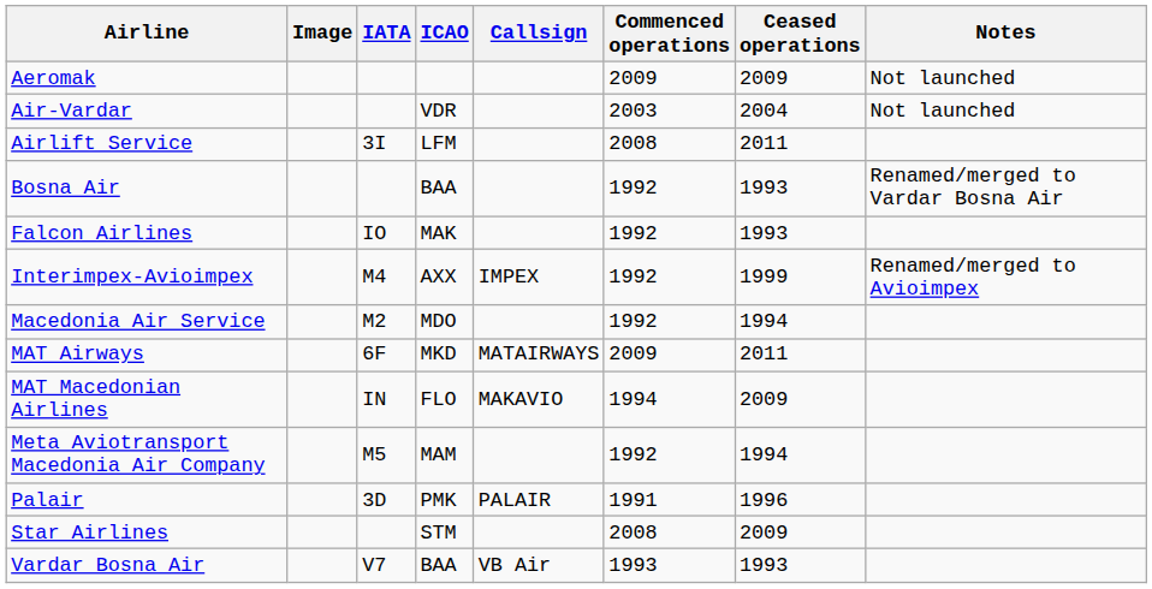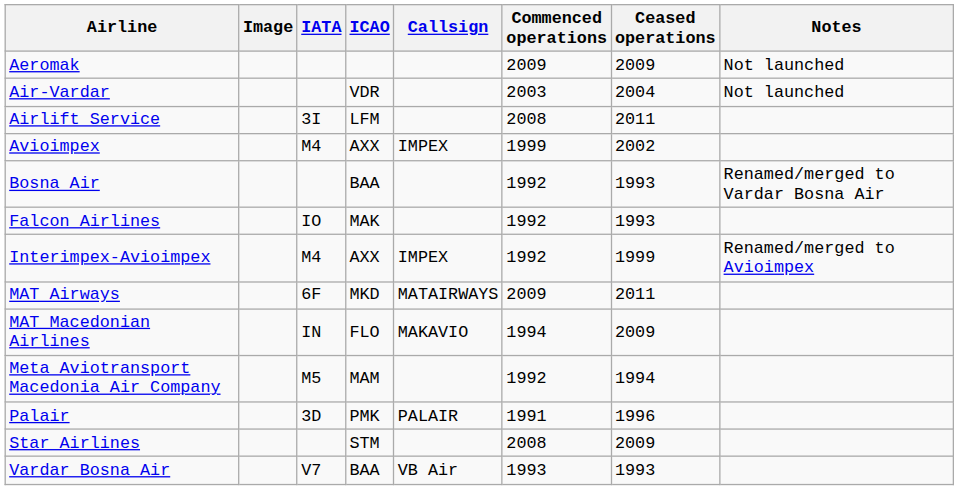 <table class="wikitable sortable" style="border-collapse:collapse; margin:auto;" border="1" cellpadding="3">
 <tr valign="middle">
 <th style="width:175px;">Airline</th>
 <th>Image</th>
 <th><a href='#'>IATA</a></th>
 <th><a href='#'>ICAO</a></th>
 <th><a href='#'>Callsign</a></th>
 <th>Commenced<br>operations</th>
 <th>Ceased<br>operations</th>
 <th style="width:175px;">Notes</th>
 </tr>
 <tr>
 <td><a href='#'>Aeromak</a></td>
 <td></td>
 <td></td>
 <td></td>
 <td></td>
 <td>2009</td>
 <td>2009</td>
 <td>Not launched</td>
 </tr>
 <tr>
 <td><a href='#'>Air-Vardar</a></td>
 <td></td>
 <td></td>
 <td>VDR</td>
 <td></td>
 <td>2003</td>
 <td>2004</td>
 <td>Not launched</td>
 </tr>
 <tr>
 <td><a href='#'>Airlift Service</a></td>
 <td></td>
 <td>3I</td>
 <td>LFM</td>
 <td></td>
 <td>2008</td>
 <td>2011</td>
 <td></td>
 </tr>
 <tr>
+<td><a href='#'>Avioimpex</a></td>
+<td></td>
+<td>M4</td>
+<td>AXX</td>
+<td>IMPEX</td>
+<td>1999</td>
+<td>2002</td>
+<td></td>
+</tr>
+<tr>
 <td><a href='#'>Bosna Air</a></td>
 <td></td>
 <td></td>
 <td>BAA</td>
 <td></td>
 <td>1992</td>
 <td>1993</td>
 <td>Renamed/merged to Vardar Bosna Air</td>
 </tr>
 <tr>
 <td><a href='#'>Falcon Airlines</a></td>
 <td></td>
 <td>IO</td>
 <td>MAK</td>
 <td></td>
 <td>1992</td>
 <td>1993</td>
 <td></td>
 </tr>
 <tr>
 <td><a href='#'>Interimpex-Avioimpex</a></td>
 <td></td>
 <td>M4</td>
 <td>AXX</td>
 <td>IMPEX</td>
 <td>1992</td>
 <td>1999</td>
 <td>Renamed/merged to <a href='#'>Avioimpex</a></td>
-</tr>
-<tr>
-<td><a href='#'>Macedonia Air Service</a></td>
-<td></td>
-<td>M2</td>
-<td>MDO</td>
-<td></td>
-<td>1992</td>
-<td>1994</td>
-<td></td>
 </tr>
 <tr>
 <td><a href='#'>MAT Airways</a></td>
 <td></td>
 <td>6F</td>
 <td>MKD</td>
 <td>MATAIRWAYS</td>
 <td>2009</td>
 <td>2011</td>
 <td></td>
 </tr>
 <tr>
 <td><a href='#'>MAT Macedonian Airlines</a></td>
 <td></td>
 <td>IN</td>
 <td>FLO</td>
 <td>MAKAVIO</td>
 <td>1994</td>
 <td>2009</td>
 <td></td>
 </tr>
 <tr>
 <td><a href='#'>Meta Aviotransport Macedonia Air Company</a></td>
 <td></td>
 <td>M5</td>
 <td>MAM</td>
 <td></td>
 <td>1992</td>
 <td>1994</td>
 <td></td>
 </tr>
 <tr>
 <td><a href='#'>Palair</a></td>
 <td></td>
 <td>3D</td>
 <td>PMK</td>
 <td>PALAIR</td>
 <td>1991</td>
 <td>1996</td>
 <td></td>
 </tr>
 <tr>
 <td><a href='#'>Star Airlines</a></td>
 <td></td>
 <td></td>
 <td>STM</td>
 <td></td>
 <td>2008</td>
 <td>2009</td>
 <td></td>
 </tr>
 <tr>
 <td><a href='#'>Vardar Bosna Air</a></td>
 <td></td>
 <td>V7</td>
 <td>BAA</td>
 <td>VB Air</td>
 <td>1993</td>
 <td>1993</td>
 <td></td>
 </tr>
 </table>
